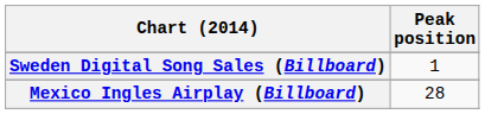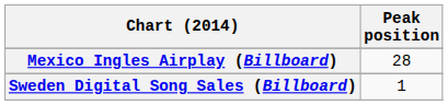 <table class="wikitable sortable plainrowheaders" style="text-align:center">
 <tr>
 <th scope="col">Chart (2014)</th>
 <th scope="col">Peak<br>position</th>
 </tr>
 <tr>
 </tr>
 <tr>
 </tr>
 <tr>
 </tr>
 <tr>
 </tr>
 <tr>
 </tr>
 <tr>
 </tr>
 <tr>
 </tr>
 <tr>
 </tr>
 <tr>
 </tr>
 <tr>
 </tr>
 <tr>
-<th scope="row"><a href='#'>Sweden Digital Song Sales</a> (<em><a href='#'>Billboard</a></em>)</th>
-<td>1</td>
+<th scope="row"><a href='#'>Mexico Ingles Airplay</a> (<em><a href='#'>Billboard</a></em>)</th>
+<td>28</td>
 </tr>
 <tr>
 </tr>
 <tr>
 </tr>
 <tr>
 </tr>
 <tr>
 </tr>
 <tr>
-<th scope="row"><a href='#'>Mexico Ingles Airplay</a> (<em><a href='#'>Billboard</a></em>)</th>
-<td>28</td>
+<th scope="row"><a href='#'>Sweden Digital Song Sales</a> (<em><a href='#'>Billboard</a></em>)</th>
+<td>1</td>
 </tr>
 <tr>
 </tr>
 <tr>
 </tr>
 <tr>
 </tr>
 </table>
